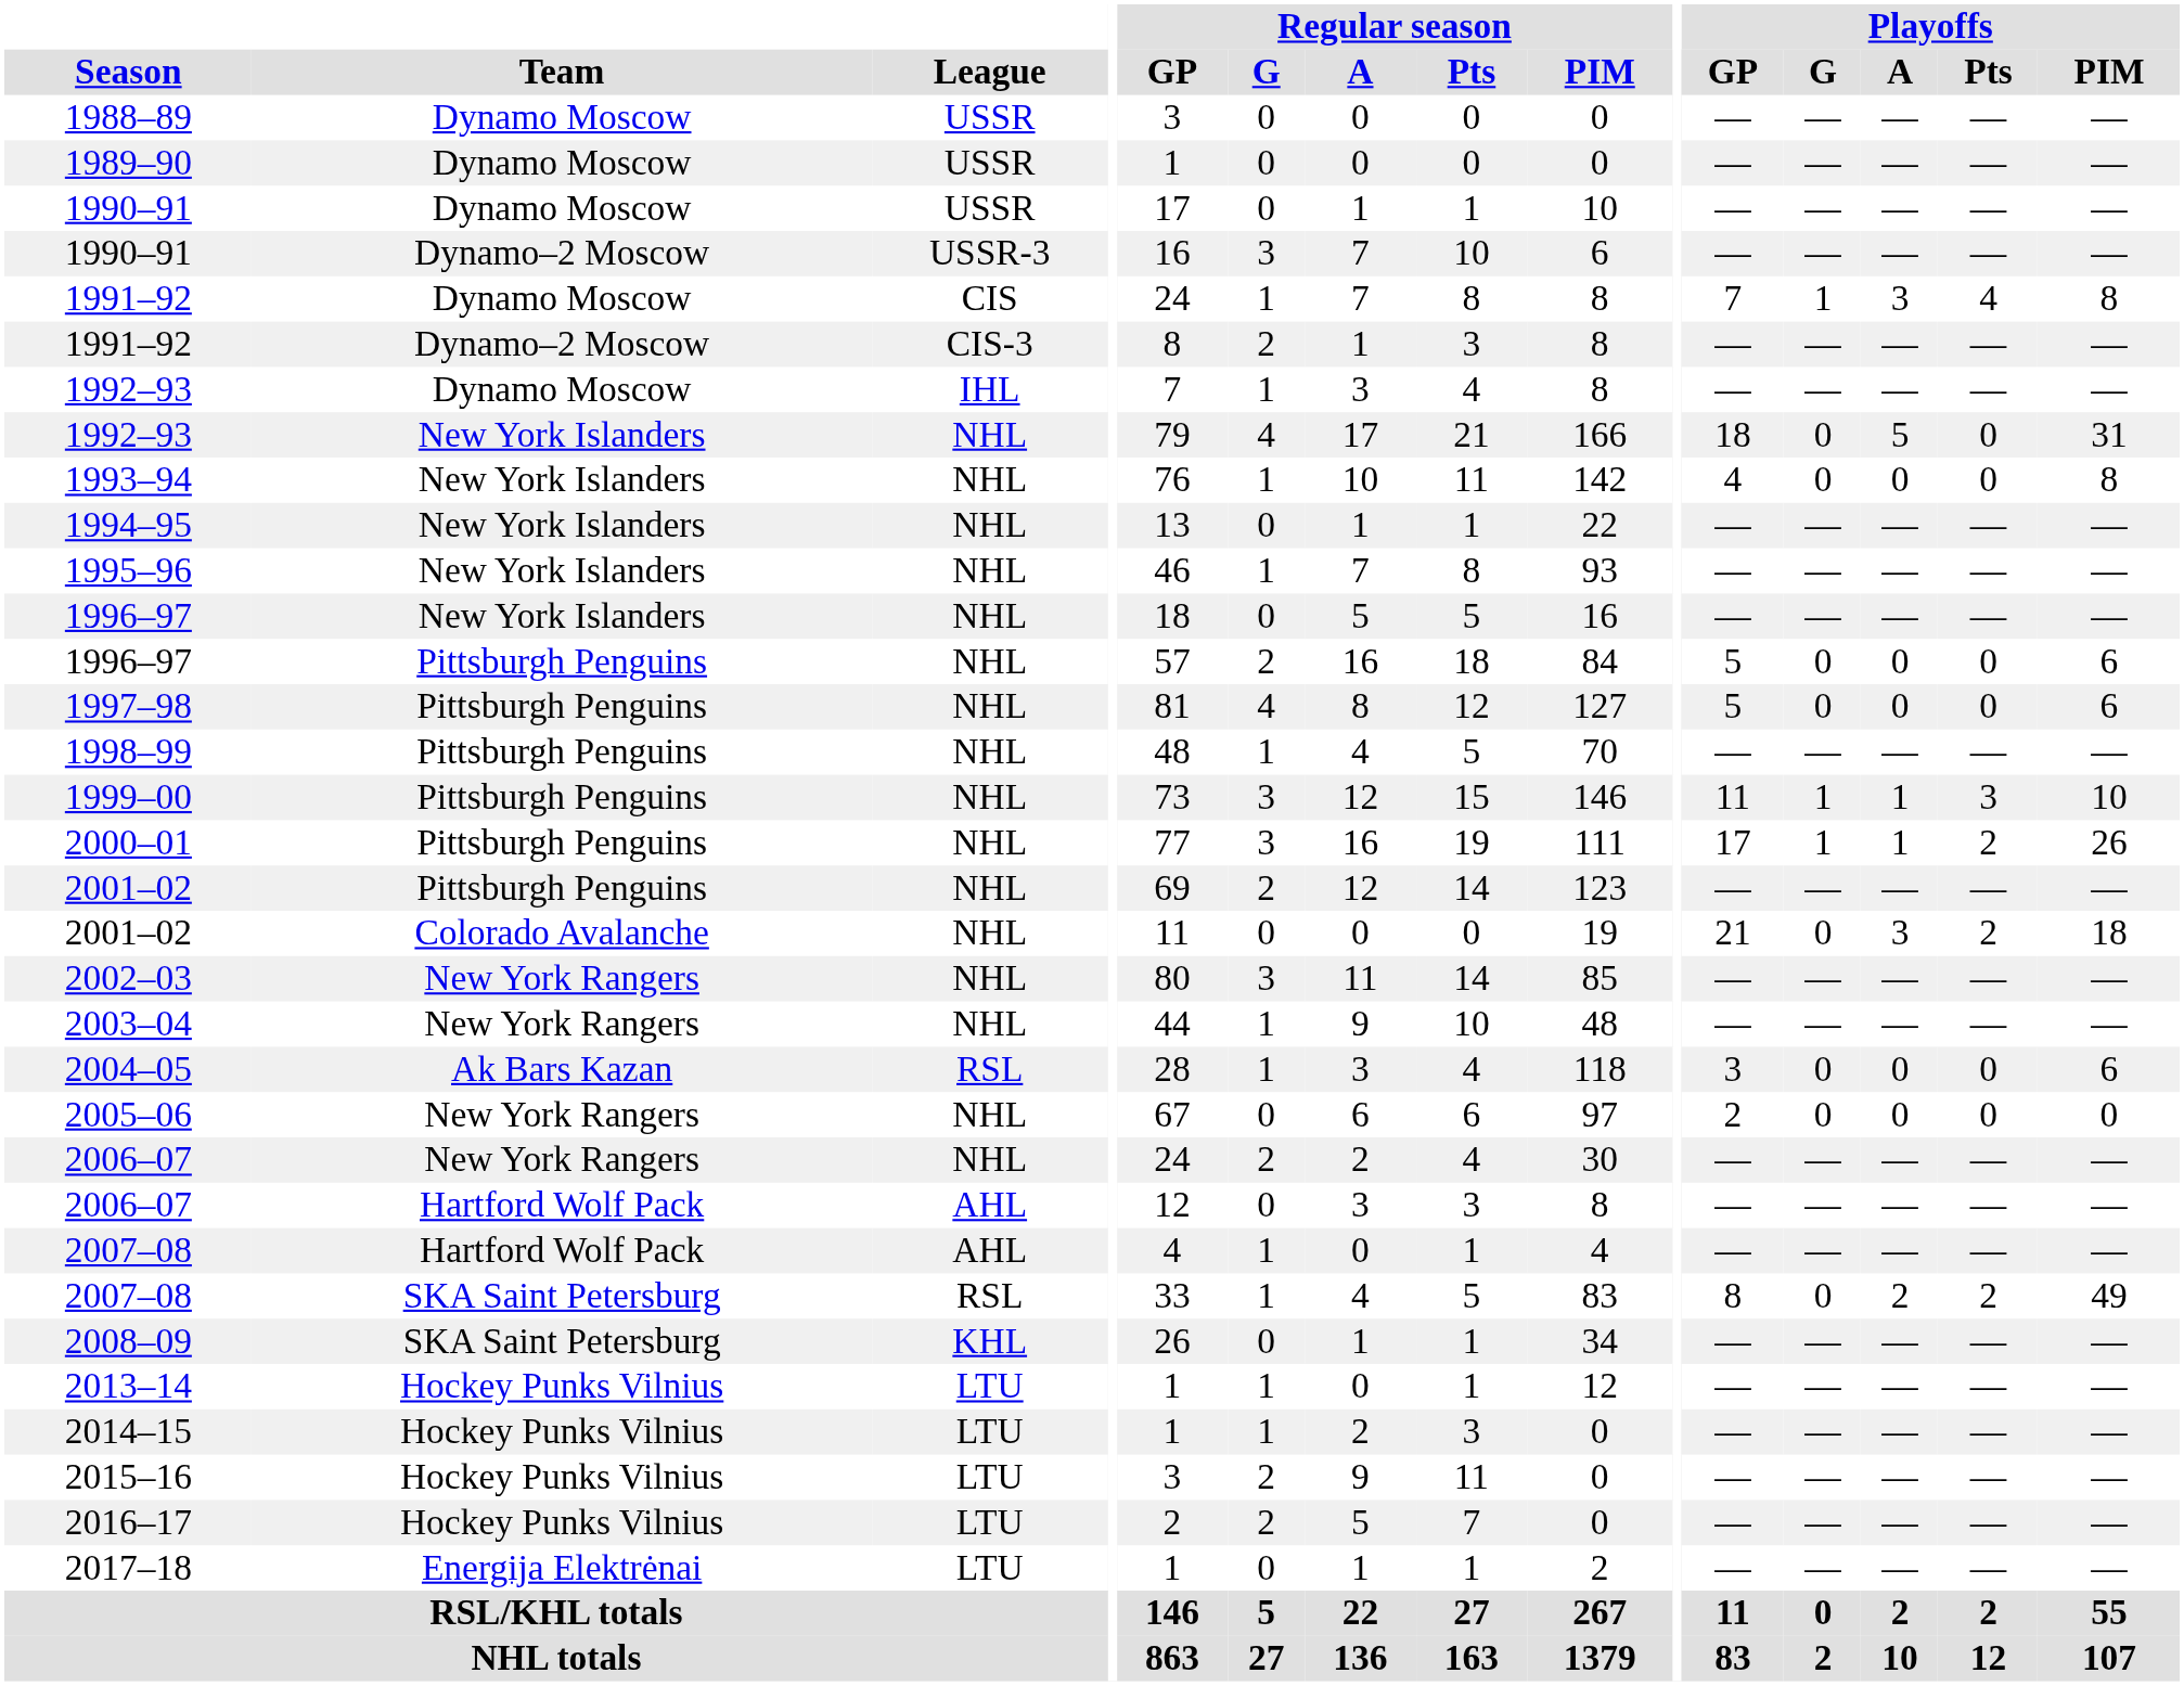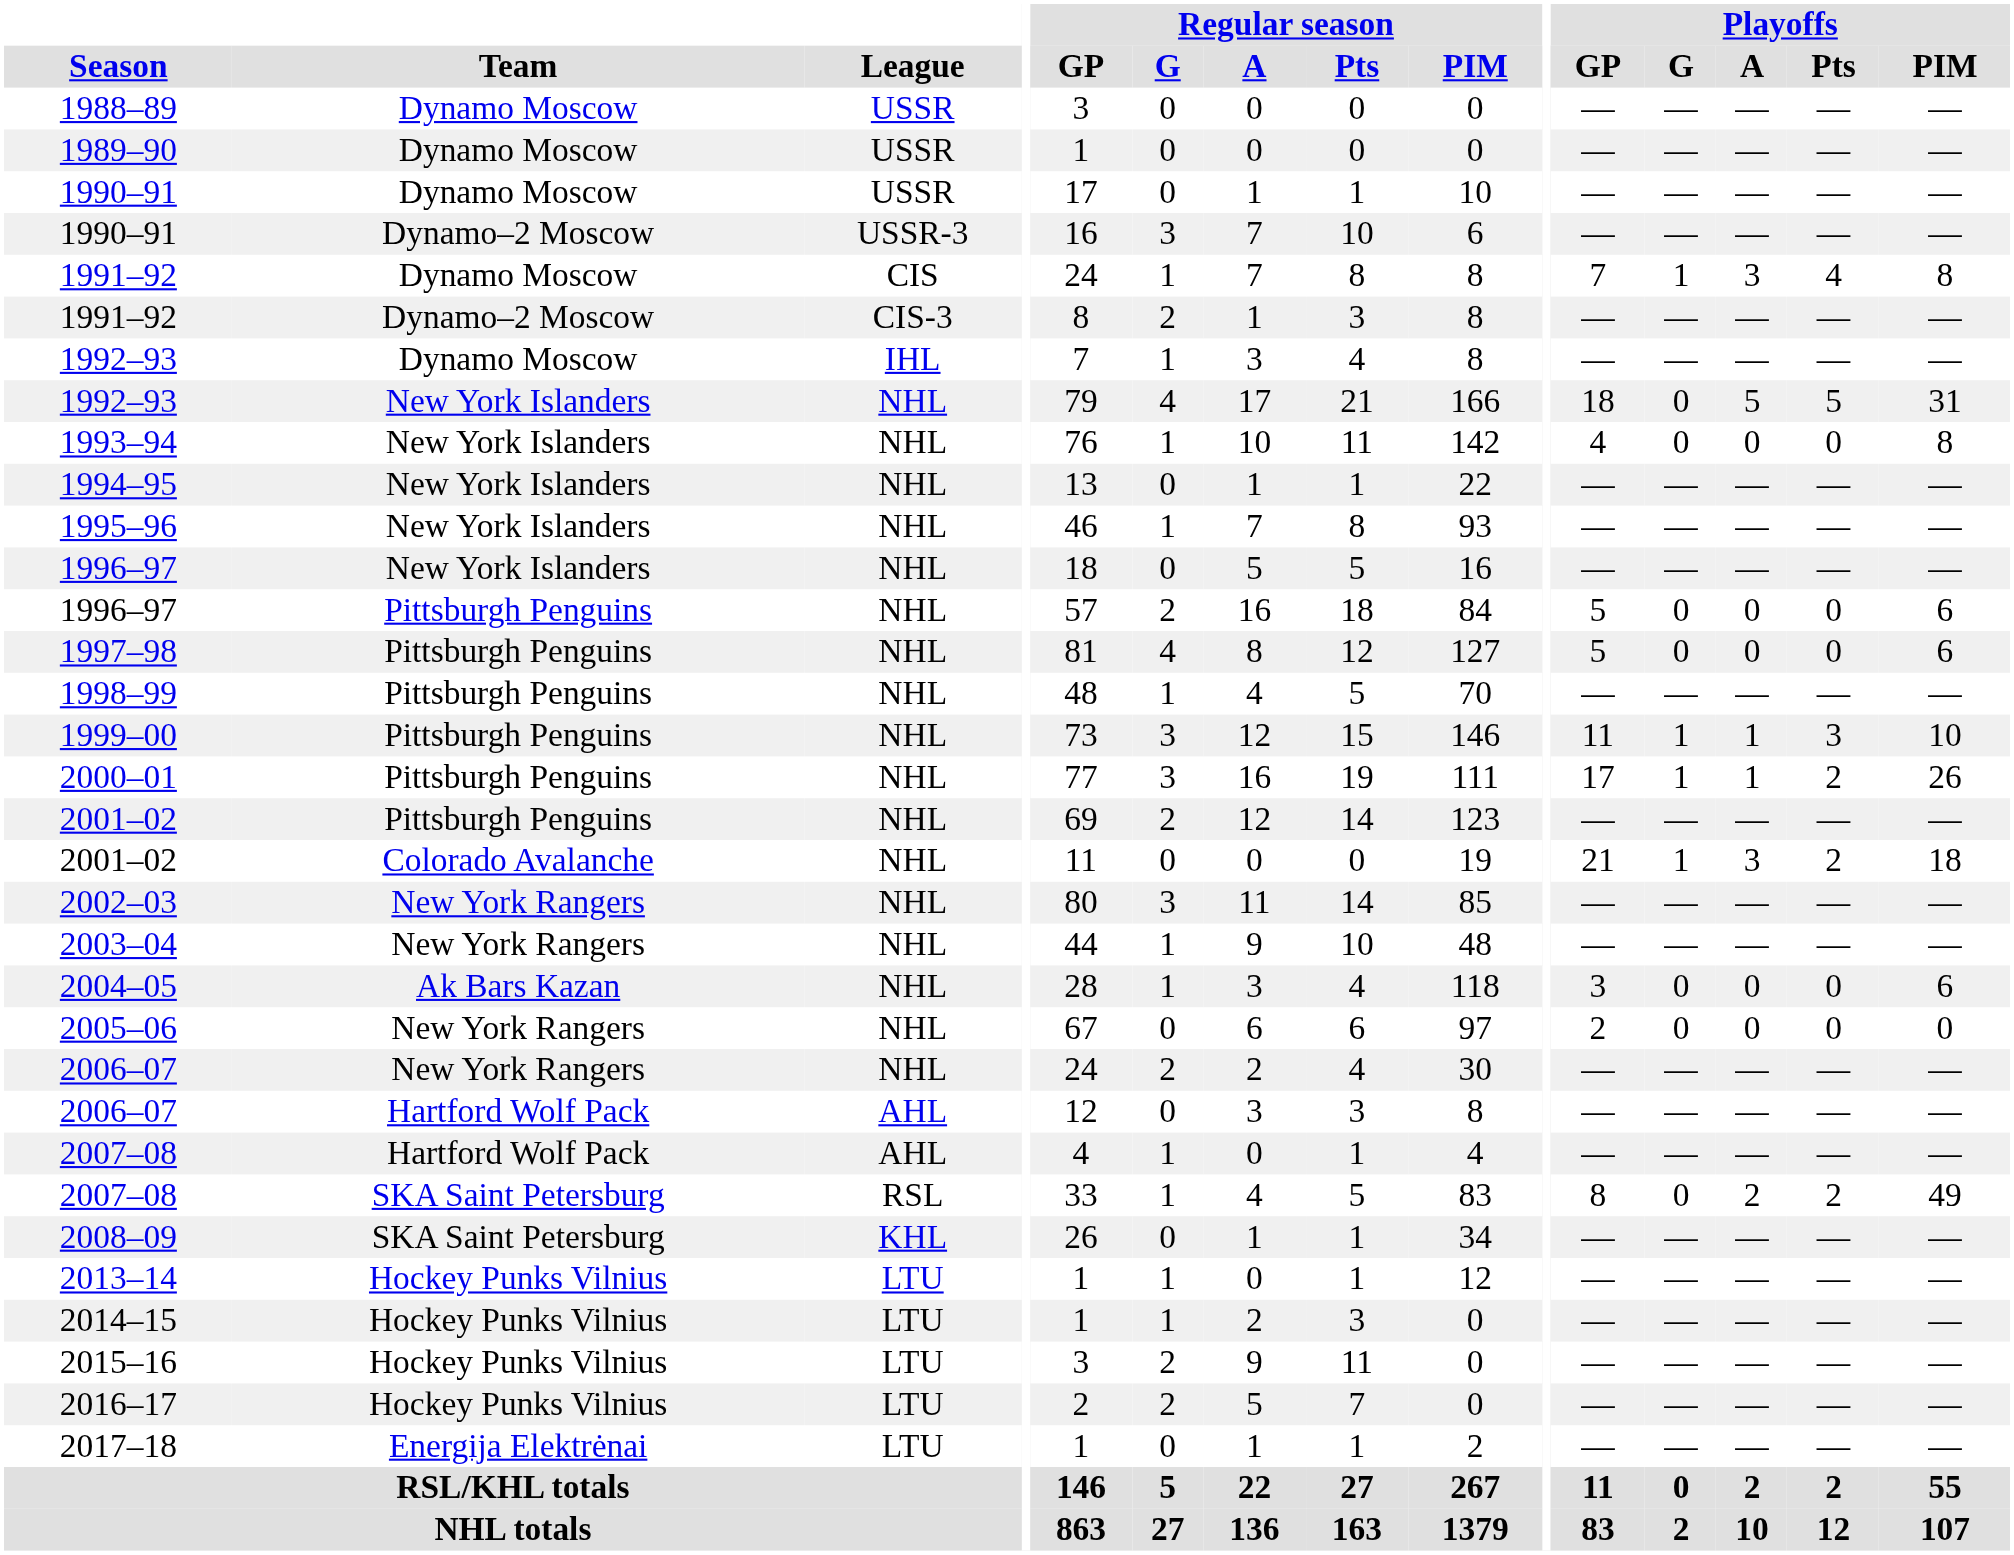 <table border="0" cellpadding="1" cellspacing="0" style="text-align:center; width:60em">
 <tr bgcolor="#e0e0e0">
 <th colspan="3" bgcolor="#ffffff"></th>
 <th rowspan="100" bgcolor="#ffffff"></th>
 <th colspan="5"><a href='#'>Regular season</a></th>
 <th rowspan="100" bgcolor="#ffffff"></th>
 <th colspan="5"><a href='#'>Playoffs</a></th>
 </tr>
 <tr bgcolor="#e0e0e0">
 <th><a href='#'>Season</a></th>
 <th>Team</th>
 <th>League</th>
 <th>GP</th>
 <th><a href='#'>G</a></th>
 <th><a href='#'>A</a></th>
 <th><a href='#'>Pts</a></th>
 <th><a href='#'>PIM</a></th>
 <th>GP</th>
 <th>G</th>
 <th>A</th>
 <th>Pts</th>
 <th>PIM</th>
 </tr>
 <tr>
 <td><a href='#'>1988–89</a></td>
 <td><a href='#'>Dynamo Moscow</a></td>
 <td><a href='#'>USSR</a></td>
 <td>3</td>
 <td>0</td>
 <td>0</td>
 <td>0</td>
 <td>0</td>
 <td>—</td>
 <td>—</td>
 <td>—</td>
 <td>—</td>
 <td>—</td>
 </tr>
 <tr bgcolor="#f0f0f0">
 <td><a href='#'>1989–90</a></td>
 <td>Dynamo Moscow</td>
 <td>USSR</td>
 <td>1</td>
 <td>0</td>
 <td>0</td>
 <td>0</td>
 <td>0</td>
 <td>—</td>
 <td>—</td>
 <td>—</td>
 <td>—</td>
 <td>—</td>
 </tr>
 <tr>
 <td><a href='#'>1990–91</a></td>
 <td>Dynamo Moscow</td>
 <td>USSR</td>
 <td>17</td>
 <td>0</td>
 <td>1</td>
 <td>1</td>
 <td>10</td>
 <td>—</td>
 <td>—</td>
 <td>—</td>
 <td>—</td>
 <td>—</td>
 </tr>
 <tr bgcolor="#f0f0f0">
 <td>1990–91</td>
 <td>Dynamo–2 Moscow</td>
 <td>USSR-3</td>
 <td>16</td>
 <td>3</td>
 <td>7</td>
 <td>10</td>
 <td>6</td>
 <td>—</td>
 <td>—</td>
 <td>—</td>
 <td>—</td>
 <td>—</td>
 </tr>
 <tr>
 <td><a href='#'>1991–92</a></td>
 <td>Dynamo Moscow</td>
 <td>CIS</td>
 <td>24</td>
 <td>1</td>
 <td>7</td>
 <td>8</td>
 <td>8</td>
 <td>7</td>
 <td>1</td>
 <td>3</td>
 <td>4</td>
 <td>8</td>
 </tr>
 <tr bgcolor="#f0f0f0">
 <td>1991–92</td>
 <td>Dynamo–2 Moscow</td>
 <td>CIS-3</td>
 <td>8</td>
 <td>2</td>
 <td>1</td>
 <td>3</td>
 <td>8</td>
 <td>—</td>
 <td>—</td>
 <td>—</td>
 <td>—</td>
 <td>—</td>
 </tr>
 <tr>
 <td><a href='#'>1992–93</a></td>
 <td>Dynamo Moscow</td>
 <td><a href='#'>IHL</a></td>
 <td>7</td>
 <td>1</td>
 <td>3</td>
 <td>4</td>
 <td>8</td>
 <td>—</td>
 <td>—</td>
 <td>—</td>
 <td>—</td>
 <td>—</td>
 </tr>
 <tr bgcolor="#f0f0f0">
 <td><a href='#'>1992–93</a></td>
 <td><a href='#'>New York Islanders</a></td>
 <td><a href='#'>NHL</a></td>
 <td>79</td>
 <td>4</td>
 <td>17</td>
 <td>21</td>
 <td>166</td>
 <td>18</td>
 <td>0</td>
 <td>5</td>
-<td>0</td>
+<td>5</td>
 <td>31</td>
 </tr>
 <tr>
 <td><a href='#'>1993–94</a></td>
 <td>New York Islanders</td>
 <td>NHL</td>
 <td>76</td>
 <td>1</td>
 <td>10</td>
 <td>11</td>
 <td>142</td>
 <td>4</td>
 <td>0</td>
 <td>0</td>
 <td>0</td>
 <td>8</td>
 </tr>
 <tr bgcolor="#f0f0f0">
 <td><a href='#'>1994–95</a></td>
 <td>New York Islanders</td>
 <td>NHL</td>
 <td>13</td>
 <td>0</td>
 <td>1</td>
 <td>1</td>
 <td>22</td>
 <td>—</td>
 <td>—</td>
 <td>—</td>
 <td>—</td>
 <td>—</td>
 </tr>
 <tr>
 <td><a href='#'>1995–96</a></td>
 <td>New York Islanders</td>
 <td>NHL</td>
 <td>46</td>
 <td>1</td>
 <td>7</td>
 <td>8</td>
 <td>93</td>
 <td>—</td>
 <td>—</td>
 <td>—</td>
 <td>—</td>
 <td>—</td>
 </tr>
 <tr bgcolor="#f0f0f0">
 <td><a href='#'>1996–97</a></td>
 <td>New York Islanders</td>
 <td>NHL</td>
 <td>18</td>
 <td>0</td>
 <td>5</td>
 <td>5</td>
 <td>16</td>
 <td>—</td>
 <td>—</td>
 <td>—</td>
 <td>—</td>
 <td>—</td>
 </tr>
 <tr>
 <td>1996–97</td>
 <td><a href='#'>Pittsburgh Penguins</a></td>
 <td>NHL</td>
 <td>57</td>
 <td>2</td>
 <td>16</td>
 <td>18</td>
 <td>84</td>
 <td>5</td>
 <td>0</td>
 <td>0</td>
 <td>0</td>
 <td>6</td>
 </tr>
 <tr bgcolor="#f0f0f0">
 <td><a href='#'>1997–98</a></td>
 <td>Pittsburgh Penguins</td>
 <td>NHL</td>
 <td>81</td>
 <td>4</td>
 <td>8</td>
 <td>12</td>
 <td>127</td>
 <td>5</td>
 <td>0</td>
 <td>0</td>
 <td>0</td>
 <td>6</td>
 </tr>
 <tr>
 <td><a href='#'>1998–99</a></td>
 <td>Pittsburgh Penguins</td>
 <td>NHL</td>
 <td>48</td>
 <td>1</td>
 <td>4</td>
 <td>5</td>
 <td>70</td>
 <td>—</td>
 <td>—</td>
 <td>—</td>
 <td>—</td>
 <td>—</td>
 </tr>
 <tr bgcolor="#f0f0f0">
 <td><a href='#'>1999–00</a></td>
 <td>Pittsburgh Penguins</td>
 <td>NHL</td>
 <td>73</td>
 <td>3</td>
 <td>12</td>
 <td>15</td>
 <td>146</td>
 <td>11</td>
 <td>1</td>
 <td>1</td>
 <td>3</td>
 <td>10</td>
 </tr>
 <tr>
 <td><a href='#'>2000–01</a></td>
 <td>Pittsburgh Penguins</td>
 <td>NHL</td>
 <td>77</td>
 <td>3</td>
 <td>16</td>
 <td>19</td>
 <td>111</td>
 <td>17</td>
 <td>1</td>
 <td>1</td>
 <td>2</td>
 <td>26</td>
 </tr>
 <tr bgcolor="#f0f0f0">
 <td><a href='#'>2001–02</a></td>
 <td>Pittsburgh Penguins</td>
 <td>NHL</td>
 <td>69</td>
 <td>2</td>
 <td>12</td>
 <td>14</td>
 <td>123</td>
 <td>—</td>
 <td>—</td>
 <td>—</td>
 <td>—</td>
 <td>—</td>
 </tr>
 <tr>
 <td>2001–02</td>
 <td><a href='#'>Colorado Avalanche</a></td>
 <td>NHL</td>
 <td>11</td>
 <td>0</td>
 <td>0</td>
 <td>0</td>
 <td>19</td>
 <td>21</td>
-<td>0</td>
+<td>1</td>
 <td>3</td>
 <td>2</td>
 <td>18</td>
 </tr>
 <tr bgcolor="#f0f0f0">
 <td><a href='#'>2002–03</a></td>
 <td><a href='#'>New York Rangers</a></td>
 <td>NHL</td>
 <td>80</td>
 <td>3</td>
 <td>11</td>
 <td>14</td>
 <td>85</td>
 <td>—</td>
 <td>—</td>
 <td>—</td>
 <td>—</td>
 <td>—</td>
 </tr>
 <tr>
 <td><a href='#'>2003–04</a></td>
 <td>New York Rangers</td>
 <td>NHL</td>
 <td>44</td>
 <td>1</td>
 <td>9</td>
 <td>10</td>
 <td>48</td>
 <td>—</td>
 <td>—</td>
 <td>—</td>
 <td>—</td>
 <td>—</td>
 </tr>
 <tr bgcolor="#f0f0f0">
 <td><a href='#'>2004–05</a></td>
 <td><a href='#'>Ak Bars Kazan</a></td>
-<td><a href='#'>RSL</a></td>
+<td>NHL</td>
 <td>28</td>
 <td>1</td>
 <td>3</td>
 <td>4</td>
 <td>118</td>
 <td>3</td>
 <td>0</td>
 <td>0</td>
 <td>0</td>
 <td>6</td>
 </tr>
 <tr>
 <td><a href='#'>2005–06</a></td>
 <td>New York Rangers</td>
 <td>NHL</td>
 <td>67</td>
 <td>0</td>
 <td>6</td>
 <td>6</td>
 <td>97</td>
 <td>2</td>
 <td>0</td>
 <td>0</td>
 <td>0</td>
 <td>0</td>
 </tr>
 <tr bgcolor="#f0f0f0">
 <td><a href='#'>2006–07</a></td>
 <td>New York Rangers</td>
 <td>NHL</td>
 <td>24</td>
 <td>2</td>
 <td>2</td>
 <td>4</td>
 <td>30</td>
 <td>—</td>
 <td>—</td>
 <td>—</td>
 <td>—</td>
 <td>—</td>
 </tr>
 <tr>
 <td><a href='#'>2006–07</a></td>
 <td><a href='#'>Hartford Wolf Pack</a></td>
 <td><a href='#'>AHL</a></td>
 <td>12</td>
 <td>0</td>
 <td>3</td>
 <td>3</td>
 <td>8</td>
 <td>—</td>
 <td>—</td>
 <td>—</td>
 <td>—</td>
 <td>—</td>
 </tr>
 <tr bgcolor="#f0f0f0">
 <td><a href='#'>2007–08</a></td>
 <td>Hartford Wolf Pack</td>
 <td>AHL</td>
 <td>4</td>
 <td>1</td>
 <td>0</td>
 <td>1</td>
 <td>4</td>
 <td>—</td>
 <td>—</td>
 <td>—</td>
 <td>—</td>
 <td>—</td>
 </tr>
 <tr>
 <td><a href='#'>2007–08</a></td>
 <td><a href='#'>SKA Saint Petersburg</a></td>
 <td>RSL</td>
 <td>33</td>
 <td>1</td>
 <td>4</td>
 <td>5</td>
 <td>83</td>
 <td>8</td>
 <td>0</td>
 <td>2</td>
 <td>2</td>
 <td>49</td>
 </tr>
 <tr bgcolor="#f0f0f0">
 <td><a href='#'>2008–09</a></td>
 <td>SKA Saint Petersburg</td>
 <td><a href='#'>KHL</a></td>
 <td>26</td>
 <td>0</td>
 <td>1</td>
 <td>1</td>
 <td>34</td>
 <td>—</td>
 <td>—</td>
 <td>—</td>
 <td>—</td>
 <td>—</td>
 </tr>
 <tr>
 <td><a href='#'>2013–14</a></td>
 <td><a href='#'>Hockey Punks Vilnius</a></td>
 <td><a href='#'>LTU</a></td>
 <td>1</td>
 <td>1</td>
 <td>0</td>
 <td>1</td>
 <td>12</td>
 <td>—</td>
 <td>—</td>
 <td>—</td>
 <td>—</td>
 <td>—</td>
 </tr>
 <tr bgcolor="#f0f0f0">
 <td>2014–15</td>
 <td>Hockey Punks Vilnius</td>
 <td>LTU</td>
 <td>1</td>
 <td>1</td>
 <td>2</td>
 <td>3</td>
 <td>0</td>
 <td>—</td>
 <td>—</td>
 <td>—</td>
 <td>—</td>
 <td>—</td>
 </tr>
 <tr>
 <td>2015–16</td>
 <td>Hockey Punks Vilnius</td>
 <td>LTU</td>
 <td>3</td>
 <td>2</td>
 <td>9</td>
 <td>11</td>
 <td>0</td>
 <td>—</td>
 <td>—</td>
 <td>—</td>
 <td>—</td>
 <td>—</td>
 </tr>
 <tr bgcolor="#f0f0f0">
 <td>2016–17</td>
 <td>Hockey Punks Vilnius</td>
 <td>LTU</td>
 <td>2</td>
 <td>2</td>
 <td>5</td>
 <td>7</td>
 <td>0</td>
 <td>—</td>
 <td>—</td>
 <td>—</td>
 <td>—</td>
 <td>—</td>
 </tr>
 <tr>
 <td>2017–18</td>
 <td><a href='#'>Energija Elektrėnai</a></td>
 <td>LTU</td>
 <td>1</td>
 <td>0</td>
 <td>1</td>
 <td>1</td>
 <td>2</td>
 <td>—</td>
 <td>—</td>
 <td>—</td>
 <td>—</td>
 <td>—</td>
 </tr>
 <tr bgcolor="#e0e0e0">
 <th colspan="3">RSL/KHL totals</th>
 <th>146</th>
 <th>5</th>
 <th>22</th>
 <th>27</th>
 <th>267</th>
 <th>11</th>
 <th>0</th>
 <th>2</th>
 <th>2</th>
 <th>55</th>
 </tr>
 <tr bgcolor="#e0e0e0">
 <th colspan="3">NHL totals</th>
 <th>863</th>
 <th>27</th>
 <th>136</th>
 <th>163</th>
 <th>1379</th>
 <th>83</th>
 <th>2</th>
 <th>10</th>
 <th>12</th>
 <th>107</th>
 </tr>
 </table>
